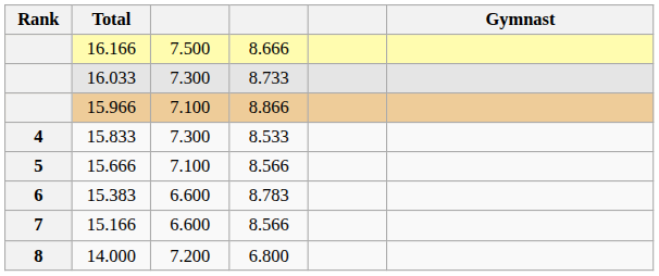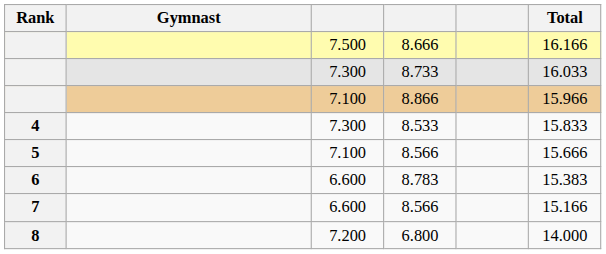 <table class="wikitable sortable" style="text-align:center; font-size:95%">
 <tr>
 <th scope="col" style="width:50px;">Rank</th>
-<th scope="col" style="width:60px;">Total</th>
+<th scope="col" style="width:220px;">Gymnast</th>
 <th scope="col" style="width:60px;"></th>
 <th scope="col" style="width:60px;"></th>
 <th scope="col" style="width:60px;"></th>
-<th scope="col" style="width:220px;">Gymnast</th>
+<th scope="col" style="width:60px;">Total</th>
 </tr>
 <tr style="background:#fffcaf;">
 <th scope=row style="text-align:center"></th>
-<td>16.166</td>
+<td style="text-align:left;"></td>
 <td>7.500</td>
 <td>8.666</td>
 <td></td>
-<td style="text-align:left;"></td>
+<td>16.166</td>
 </tr>
 <tr style="background:#e5e5e5;">
 <th scope=row style="text-align:center"></th>
-<td>16.033</td>
+<td style="text-align:left;"></td>
 <td>7.300</td>
 <td>8.733</td>
 <td></td>
-<td style="text-align:left;"></td>
+<td>16.033</td>
 </tr>
 <tr style="background:#ec9;">
 <th scope=row style="text-align:center"></th>
-<td>15.966</td>
+<td style="text-align:left;"></td>
 <td>7.100</td>
 <td>8.866</td>
 <td></td>
-<td style="text-align:left;"></td>
+<td>15.966</td>
 </tr>
 <tr>
 <th scope=row style="text-align:center">4</th>
-<td>15.833</td>
+<td style="text-align:left;"></td>
 <td>7.300</td>
 <td>8.533</td>
 <td></td>
-<td style="text-align:left;"></td>
+<td>15.833</td>
 </tr>
 <tr>
 <th scope=row style="text-align:center">5</th>
-<td>15.666</td>
+<td style="text-align:left;"></td>
 <td>7.100</td>
 <td>8.566</td>
 <td></td>
-<td style="text-align:left;"></td>
+<td>15.666</td>
 </tr>
 <tr>
 <th scope=row style="text-align:center">6</th>
-<td>15.383</td>
+<td style="text-align:left;"></td>
 <td>6.600</td>
 <td>8.783</td>
 <td></td>
-<td style="text-align:left;"></td>
+<td>15.383</td>
 </tr>
 <tr>
 <th scope=row style="text-align:center">7</th>
-<td>15.166</td>
+<td style="text-align:left;"></td>
 <td>6.600</td>
 <td>8.566</td>
 <td></td>
-<td style="text-align:left;"></td>
+<td>15.166</td>
 </tr>
 <tr>
 <th scope=row style="text-align:center">8</th>
-<td>14.000</td>
+<td style="text-align:left;"></td>
 <td>7.200</td>
 <td>6.800</td>
 <td></td>
-<td style="text-align:left;"></td>
+<td>14.000</td>
 </tr>
 </table>
